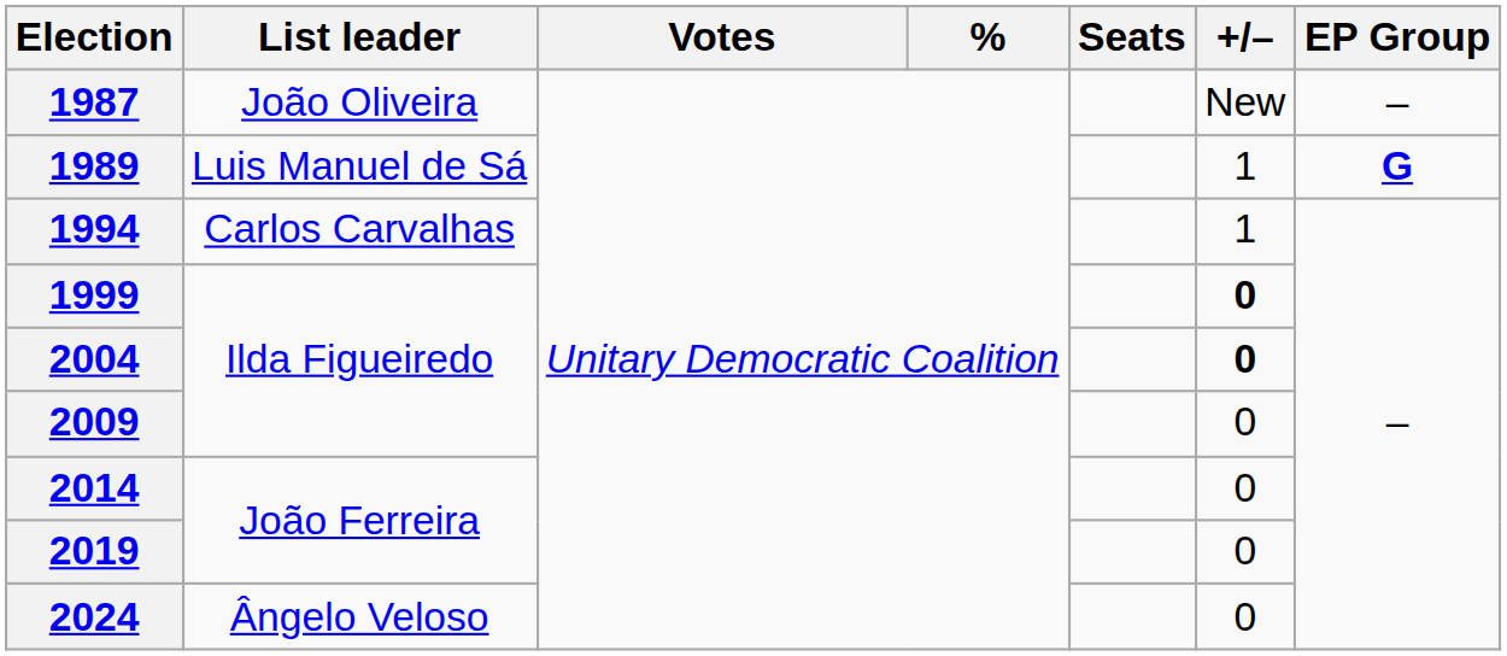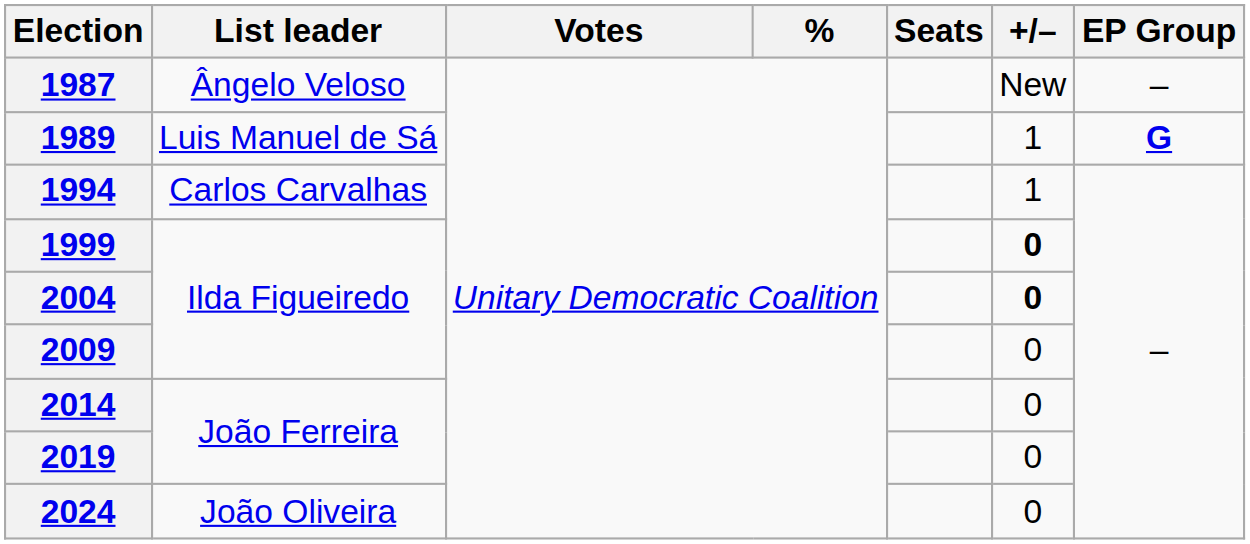 <table class="wikitable" style="text-align:center;">
 <tr>
 <th>Election</th>
 <th>List leader</th>
 <th>Votes</th>
 <th>%</th>
 <th>Seats</th>
 <th>+/–</th>
 <th>EP Group</th>
 </tr>
 <tr>
 <th><a href='#'>1987</a></th>
-<td><a href='#'>João Oliveira</a></td>
+<td><a href='#'>Ângelo Veloso</a></td>
 <td colspan=2 rowspan=9><em><a href='#'>Unitary Democratic Coalition</a></em></td>
 <td></td>
 <td>New</td>
 <td>–</td>
 </tr>
 <tr>
 <th><a href='#'>1989</a></th>
 <td><a href='#'>Luis Manuel de Sá</a></td>
 <td></td>
 <td> 1</td>
 <td><strong><a href='#'>G</a></strong></td>
 </tr>
 <tr>
 <th><a href='#'>1994</a></th>
 <td><a href='#'>Carlos Carvalhas</a></td>
 <td></td>
 <td> 1</td>
 <td rowspan=7>–</td>
 </tr>
 <tr>
 <th><a href='#'>1999</a></th>
 <td rowspan=3><a href='#'>Ilda Figueiredo</a></td>
 <td></td>
 <td><strong> 0</strong></td>
 </tr>
 <tr>
 <th><a href='#'>2004</a></th>
 <td></td>
 <td><strong> 0</strong></td>
 </tr>
 <tr>
 <th><a href='#'>2009</a></th>
 <td></td>
 <td> 0</td>
 </tr>
 <tr>
 <th><a href='#'>2014</a></th>
 <td rowspan=2><a href='#'>João Ferreira</a></td>
 <td></td>
 <td> 0</td>
 </tr>
 <tr>
 <th><a href='#'>2019</a></th>
 <td></td>
 <td> 0</td>
 </tr>
 <tr>
 <th><a href='#'>2024</a></th>
-<td><a href='#'>Ângelo Veloso</a></td>
+<td><a href='#'>João Oliveira</a></td>
 <td></td>
 <td> 0</td>
 </tr>
 </table>
